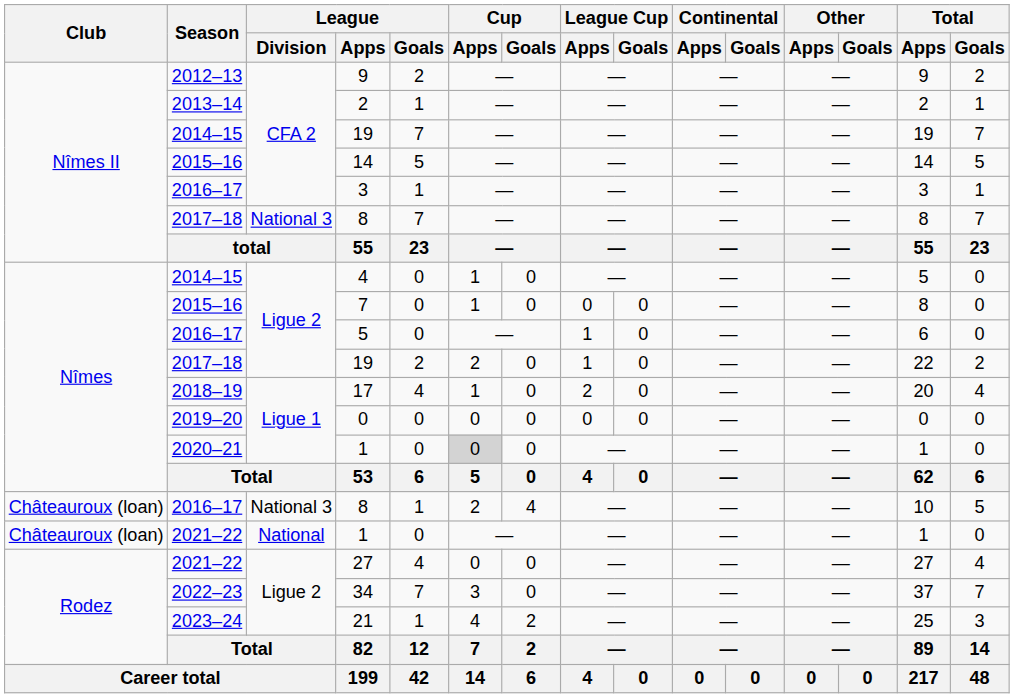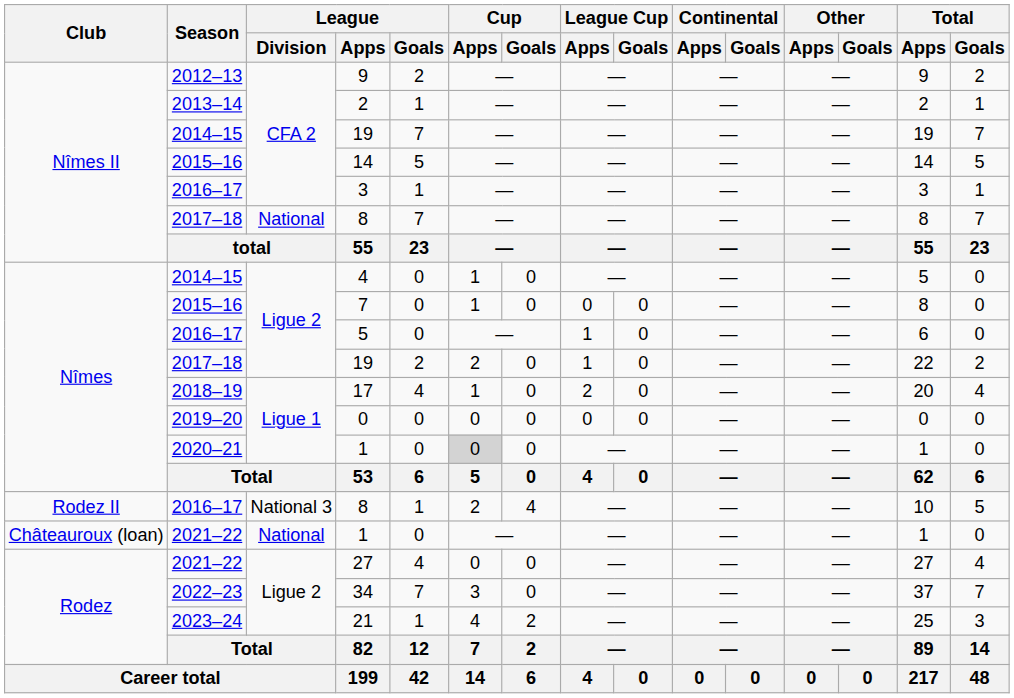 <table class="wikitable" style="text-align: center;">
 <tr>
 <th rowspan="2">Club</th>
 <th rowspan="2">Season</th>
 <th colspan="3">League</th>
 <th colspan="2">Cup</th>
 <th colspan="2">League Cup</th>
 <th colspan="2">Continental</th>
 <th colspan="2">Other</th>
 <th colspan="2">Total</th>
 </tr>
 <tr>
 <th>Division</th>
 <th>Apps</th>
 <th>Goals</th>
 <th>Apps</th>
 <th>Goals</th>
 <th>Apps</th>
 <th>Goals</th>
 <th>Apps</th>
 <th>Goals</th>
 <th>Apps</th>
 <th>Goals</th>
 <th>Apps</th>
 <th>Goals</th>
 </tr>
 <tr>
 <td rowspan="7"><a href='#'>Nîmes II</a></td>
 <td><a href='#'>2012–13</a></td>
 <td rowspan="5"><a href='#'>CFA 2</a></td>
 <td>9</td>
 <td>2</td>
 <td colspan="2">—</td>
 <td colspan="2">—</td>
 <td colspan="2">—</td>
 <td colspan="2">—</td>
 <td>9</td>
 <td>2</td>
 </tr>
 <tr>
 <td><a href='#'>2013–14</a></td>
 <td>2</td>
 <td>1</td>
 <td colspan="2">—</td>
 <td colspan="2">—</td>
 <td colspan="2">—</td>
 <td colspan="2">—</td>
 <td>2</td>
 <td>1</td>
 </tr>
 <tr>
 <td><a href='#'>2014–15</a></td>
 <td>19</td>
 <td>7</td>
 <td colspan="2">—</td>
 <td colspan="2">—</td>
 <td colspan="2">—</td>
 <td colspan="2">—</td>
 <td>19</td>
 <td>7</td>
 </tr>
 <tr>
 <td><a href='#'>2015–16</a></td>
 <td>14</td>
 <td>5</td>
 <td colspan="2">—</td>
 <td colspan="2">—</td>
 <td colspan="2">—</td>
 <td colspan="2">—</td>
 <td>14</td>
 <td>5</td>
 </tr>
 <tr>
 <td><a href='#'>2016–17</a></td>
 <td>3</td>
 <td>1</td>
 <td colspan="2">—</td>
 <td colspan="2">—</td>
 <td colspan="2">—</td>
 <td colspan="2">—</td>
 <td>3</td>
 <td>1</td>
 </tr>
 <tr>
 <td><a href='#'>2017–18</a></td>
-<td><a href='#'>National 3</a></td>
+<td><a href='#'>National</a></td>
 <td>8</td>
 <td>7</td>
 <td colspan="2">—</td>
 <td colspan="2">—</td>
 <td colspan="2">—</td>
 <td colspan="2">—</td>
 <td>8</td>
 <td>7</td>
 </tr>
 <tr>
 <th colspan="2">total</th>
 <th>55</th>
 <th>23</th>
 <th colspan="2">—</th>
 <th colspan="2">—</th>
 <th colspan="2">—</th>
 <th colspan="2">—</th>
 <th>55</th>
 <th>23</th>
 </tr>
 <tr>
 <td rowspan="8"><a href='#'>Nîmes</a></td>
 <td><a href='#'>2014–15</a></td>
 <td rowspan="4"><a href='#'>Ligue 2</a></td>
 <td>4</td>
 <td>0</td>
 <td>1</td>
 <td>0</td>
 <td colspan="2">—</td>
 <td colspan="2">—</td>
 <td colspan="2">—</td>
 <td>5</td>
 <td>0</td>
 </tr>
 <tr>
 <td><a href='#'>2015–16</a></td>
 <td>7</td>
 <td>0</td>
 <td>1</td>
 <td>0</td>
 <td>0</td>
 <td>0</td>
 <td colspan="2">—</td>
 <td colspan="2">—</td>
 <td>8</td>
 <td>0</td>
 </tr>
 <tr>
 <td><a href='#'>2016–17</a></td>
 <td>5</td>
 <td>0</td>
 <td colspan="2">—</td>
 <td>1</td>
 <td>0</td>
 <td colspan="2">—</td>
 <td colspan="2">—</td>
 <td>6</td>
 <td>0</td>
 </tr>
 <tr>
 <td><a href='#'>2017–18</a></td>
 <td>19</td>
 <td>2</td>
 <td>2</td>
 <td>0</td>
 <td>1</td>
 <td>0</td>
 <td colspan="2">—</td>
 <td colspan="2">—</td>
 <td>22</td>
 <td>2</td>
 </tr>
 <tr>
 <td><a href='#'>2018–19</a></td>
 <td rowspan="3"><a href='#'>Ligue 1</a></td>
 <td>17</td>
 <td>4</td>
 <td>1</td>
 <td>0</td>
 <td>2</td>
 <td>0</td>
 <td colspan="2">—</td>
 <td colspan="2">—</td>
 <td>20</td>
 <td>4</td>
 </tr>
 <tr>
 <td><a href='#'>2019–20</a></td>
 <td>0</td>
 <td>0</td>
 <td>0</td>
 <td>0</td>
 <td>0</td>
 <td>0</td>
 <td colspan="2">—</td>
 <td colspan="2">—</td>
 <td>0</td>
 <td>0</td>
 </tr>
 <tr>
 <td><a href='#'>2020–21</a></td>
 <td>1</td>
 <td>0</td>
 <td style="background: lightgrey;">0</td>
 <td>0</td>
 <td colspan="2">—</td>
 <td colspan="2">—</td>
 <td colspan="2">—</td>
 <td>1</td>
 <td>0</td>
 </tr>
 <tr>
 <th colspan="2">Total</th>
 <th>53</th>
 <th>6</th>
 <th>5</th>
 <th>0</th>
 <th>4</th>
 <th>0</th>
 <th colspan="2">—</th>
 <th colspan="2">—</th>
 <th>62</th>
 <th>6</th>
 </tr>
 <tr>
-<td><a href='#'>Châteauroux</a> (loan)</td>
+<td><a href='#'>Rodez II</a></td>
 <td><a href='#'>2016–17</a></td>
 <td>National 3</td>
 <td>8</td>
 <td>1</td>
 <td>2</td>
 <td>4</td>
 <td colspan="2">—</td>
 <td colspan="2">—</td>
 <td colspan="2">—</td>
 <td>10</td>
 <td>5</td>
 </tr>
 <tr>
 <td><a href='#'>Châteauroux</a> (loan)</td>
 <td><a href='#'>2021–22</a></td>
 <td><a href='#'>National</a></td>
 <td>1</td>
 <td>0</td>
 <td colspan="2">—</td>
 <td colspan="2">—</td>
 <td colspan="2">—</td>
 <td colspan="2">—</td>
 <td>1</td>
 <td>0</td>
 </tr>
 <tr>
 <td rowspan="4"><a href='#'>Rodez</a></td>
 <td><a href='#'>2021–22</a></td>
 <td rowspan="3">Ligue 2</td>
 <td>27</td>
 <td>4</td>
 <td>0</td>
 <td>0</td>
 <td colspan="2">—</td>
 <td colspan="2">—</td>
 <td colspan="2">—</td>
 <td>27</td>
 <td>4</td>
 </tr>
 <tr>
 <td><a href='#'>2022–23</a></td>
 <td>34</td>
 <td>7</td>
 <td>3</td>
 <td>0</td>
 <td colspan="2">—</td>
 <td colspan="2">—</td>
 <td colspan="2">—</td>
 <td>37</td>
 <td>7</td>
 </tr>
 <tr>
 <td><a href='#'>2023–24</a></td>
 <td>21</td>
 <td>1</td>
 <td>4</td>
 <td>2</td>
 <td colspan="2">—</td>
 <td colspan="2">—</td>
 <td colspan="2">—</td>
 <td>25</td>
 <td>3</td>
 </tr>
 <tr>
 <th colspan="2">Total</th>
 <th>82</th>
 <th>12</th>
 <th>7</th>
 <th>2</th>
 <th colspan="2">—</th>
 <th colspan="2">—</th>
 <th colspan="2">—</th>
 <th>89</th>
 <th>14</th>
 </tr>
 <tr>
 <th colspan="3">Career total</th>
 <th>199</th>
 <th>42</th>
 <th>14</th>
 <th>6</th>
 <th>4</th>
 <th>0</th>
 <th>0</th>
 <th>0</th>
 <th>0</th>
 <th>0</th>
 <th>217</th>
 <th>48</th>
 </tr>
 </table>
